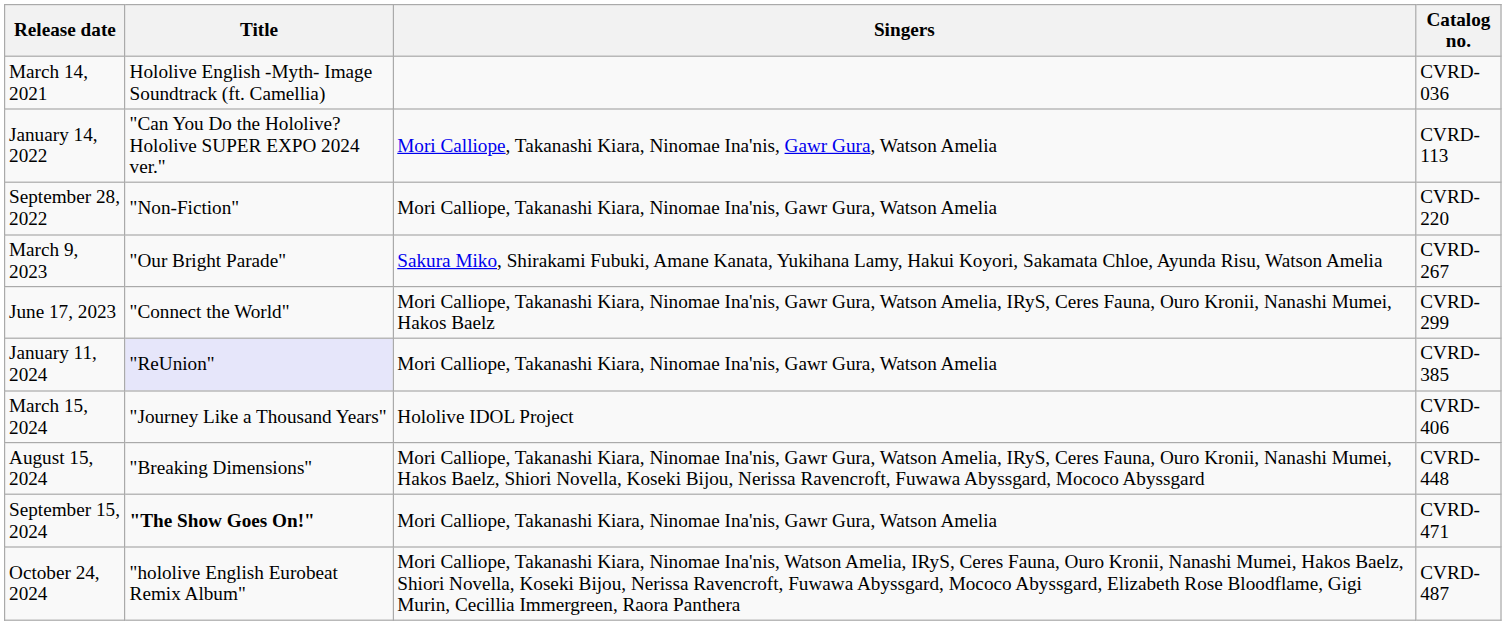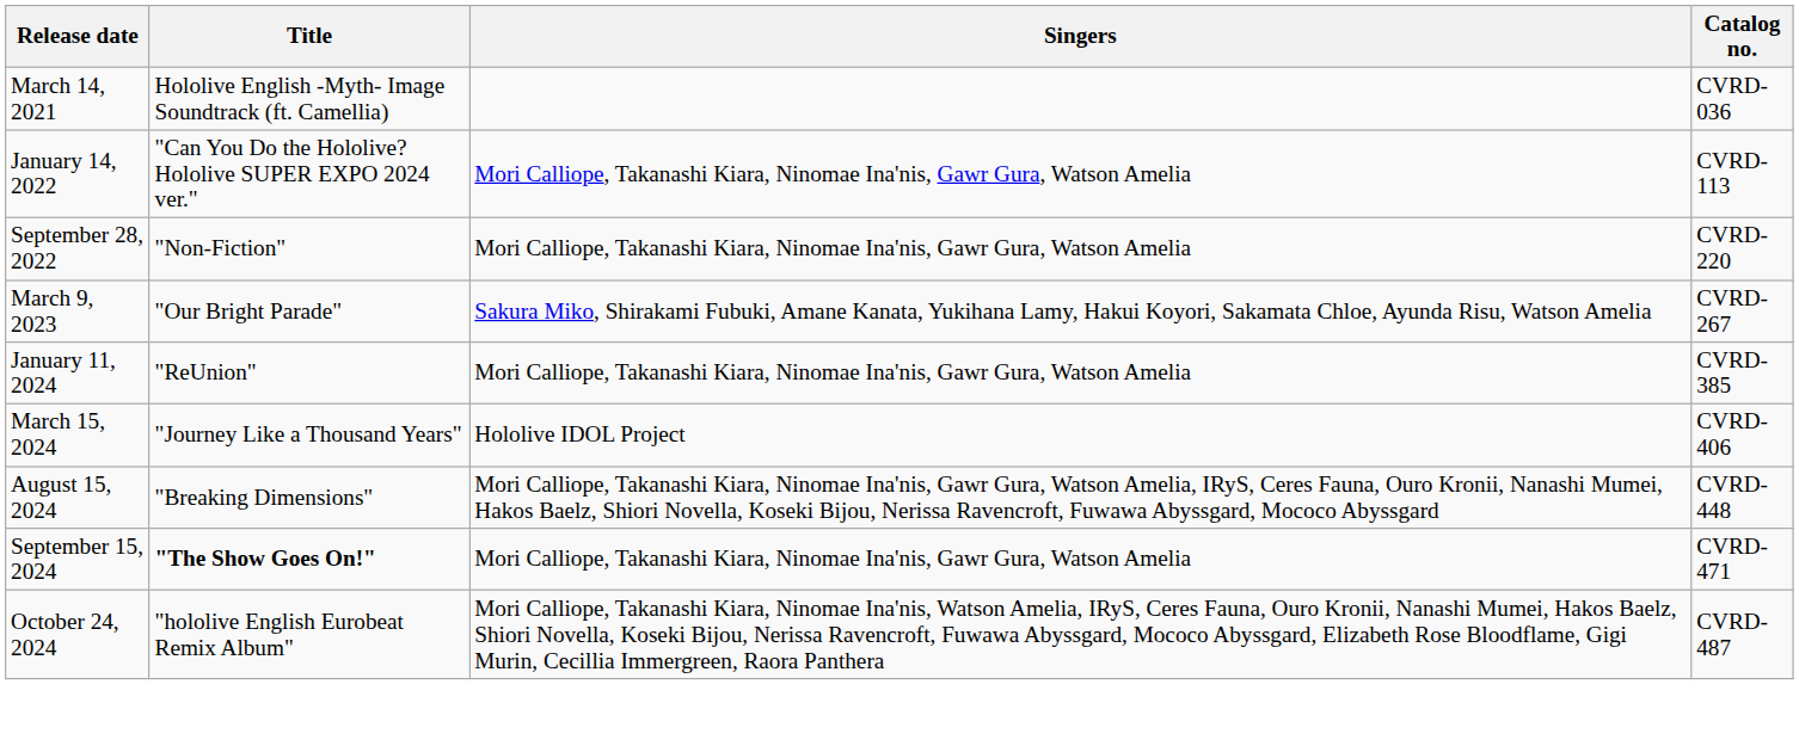 <table class="wikitable">
 <tr>
 <th>Release date</th>
 <th>Title</th>
 <th>Singers</th>
 <th>Catalog no.</th>
 </tr>
 <tr>
 <td>March 14, 2021</td>
 <td>Hololive English -Myth- Image Soundtrack (ft. Camellia)</td>
 <td></td>
 <td>CVRD-036</td>
 </tr>
 <tr>
 <td>January 14, 2022</td>
 <td>"Can You Do the Hololive? Hololive SUPER EXPO 2024 ver."</td>
 <td><a href='#'>Mori Calliope</a>, Takanashi Kiara, Ninomae Ina'nis, <a href='#'>Gawr Gura</a>, Watson Amelia</td>
 <td>CVRD-113</td>
 </tr>
 <tr>
 <td>September 28, 2022</td>
 <td>"Non-Fiction"</td>
 <td>Mori Calliope, Takanashi Kiara, Ninomae Ina'nis, Gawr Gura, Watson Amelia</td>
 <td>CVRD-220</td>
 </tr>
 <tr>
 <td>March 9, 2023</td>
 <td>"Our Bright Parade"</td>
 <td><a href='#'>Sakura Miko</a>, Shirakami Fubuki, Amane Kanata, Yukihana Lamy, Hakui Koyori, Sakamata Chloe, Ayunda Risu, Watson Amelia</td>
 <td>CVRD-267</td>
 </tr>
 <tr>
-<td>June 17, 2023</td>
-<td>"Connect the World"</td>
-<td>Mori Calliope, Takanashi Kiara, Ninomae Ina'nis, Gawr Gura, Watson Amelia, IRyS, Ceres Fauna, Ouro Kronii, Nanashi Mumei, Hakos Baelz</td>
-<td>CVRD-299</td>
-</tr>
-<tr>
 <td>January 11, 2024</td>
-<td style="background: lavender;">"ReUnion"</td>
+<td>"ReUnion"</td>
 <td>Mori Calliope, Takanashi Kiara, Ninomae Ina'nis, Gawr Gura, Watson Amelia</td>
 <td>CVRD-385</td>
 </tr>
 <tr>
 <td>March 15, 2024</td>
 <td>"Journey Like a Thousand Years"</td>
 <td>Hololive IDOL Project </td>
 <td>CVRD-406</td>
 </tr>
 <tr>
 <td>August 15, 2024</td>
 <td>"Breaking Dimensions"</td>
 <td>Mori Calliope, Takanashi Kiara, Ninomae Ina'nis, Gawr Gura, Watson Amelia, IRyS, Ceres Fauna, Ouro Kronii, Nanashi Mumei, Hakos Baelz, Shiori Novella, Koseki Bijou, Nerissa Ravencroft, Fuwawa Abyssgard, Mococo Abyssgard</td>
 <td>CVRD-448</td>
 </tr>
 <tr>
 <td>September 15, 2024</td>
 <td><strong>"The Show Goes On!"</strong></td>
 <td>Mori Calliope, Takanashi Kiara, Ninomae Ina'nis, Gawr Gura, Watson Amelia</td>
 <td>CVRD-471</td>
 </tr>
 <tr>
 <td>October 24, 2024</td>
 <td>"hololive English Eurobeat Remix Album"</td>
 <td>Mori Calliope, Takanashi Kiara, Ninomae Ina'nis, Watson Amelia, IRyS, Ceres Fauna, Ouro Kronii, Nanashi Mumei, Hakos Baelz, Shiori Novella, Koseki Bijou, Nerissa Ravencroft, Fuwawa Abyssgard, Mococo Abyssgard, Elizabeth Rose Bloodflame, Gigi Murin, Cecillia Immergreen, Raora Panthera</td>
 <td>CVRD-487</td>
 </tr>
 </table>
